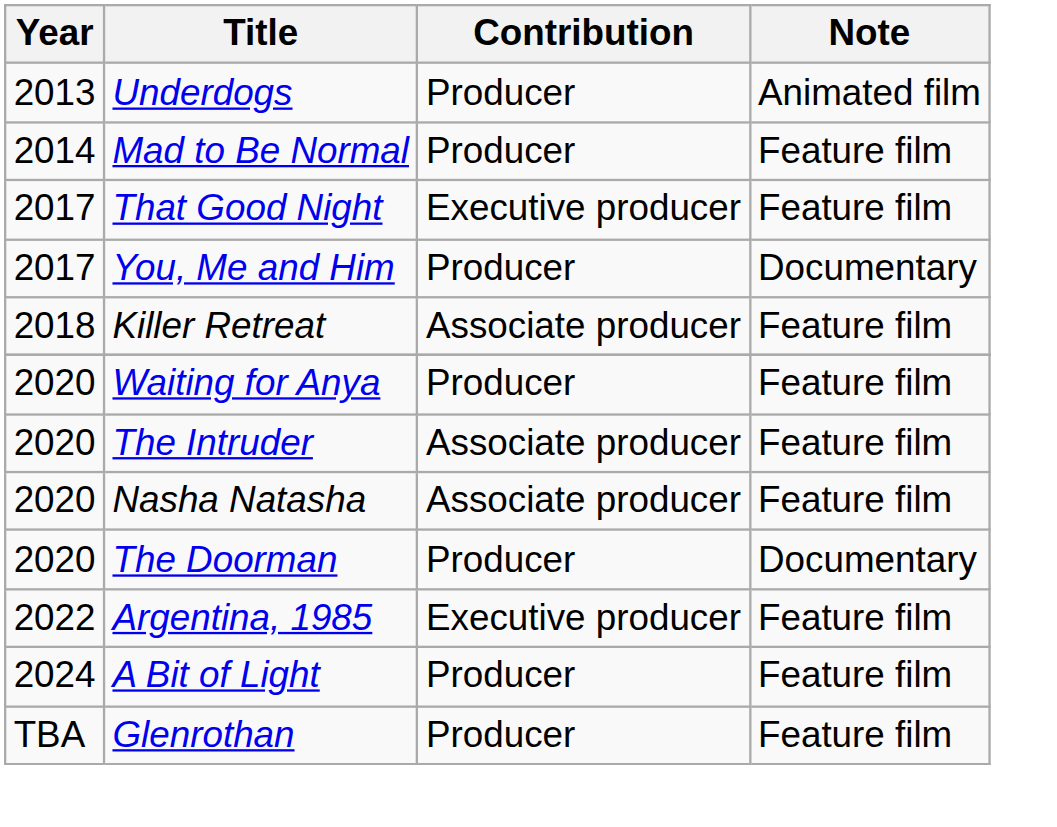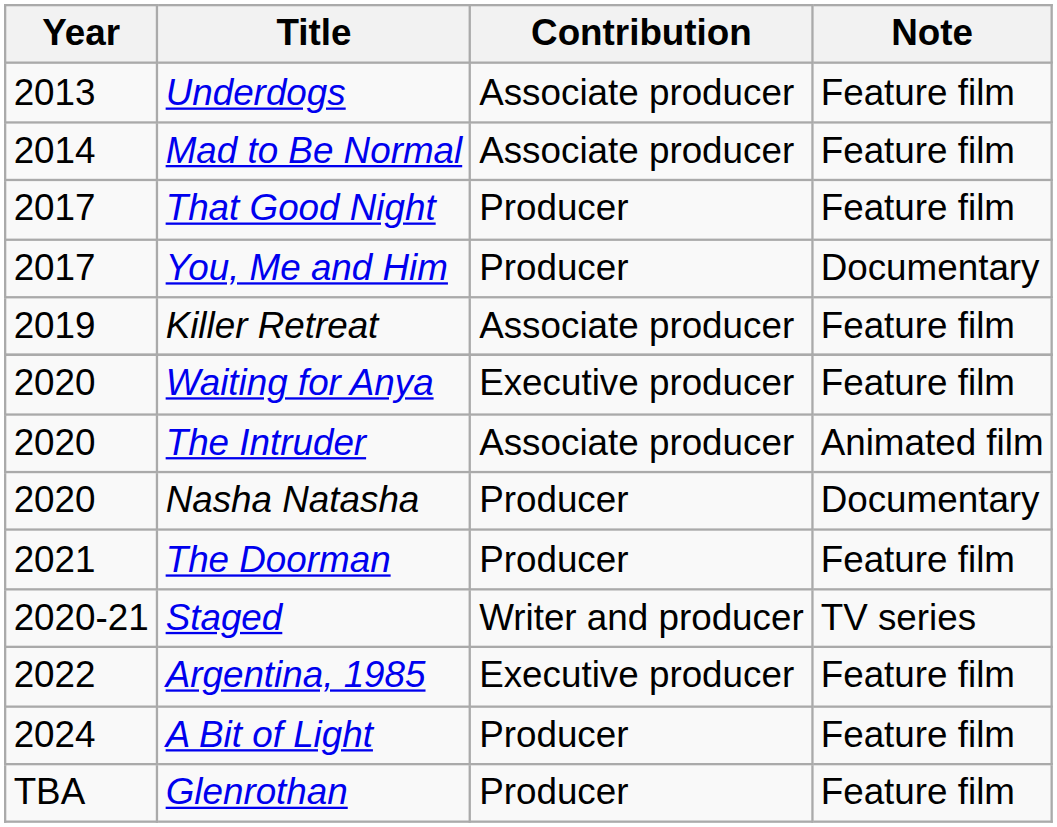 <table class="wikitable sortable">
 <tr>
 <th>Year</th>
 <th>Title</th>
 <th>Contribution</th>
 <th>Note</th>
 </tr>
 <tr>
 <td>2013</td>
 <td><em><a href='#'>Underdogs</a></em></td>
-<td>Producer</td>
-<td>Animated film</td>
+<td>Associate producer</td>
+<td>Feature film</td>
 </tr>
 <tr>
 <td>2014</td>
 <td><em><a href='#'>Mad to Be Normal</a></em></td>
-<td>Producer</td>
+<td>Associate producer</td>
 <td>Feature film</td>
 </tr>
 <tr>
 <td>2017</td>
 <td><em><a href='#'>That Good Night</a></em></td>
-<td>Executive producer</td>
+<td>Producer</td>
 <td>Feature film</td>
 </tr>
 <tr>
 <td>2017</td>
 <td><em><a href='#'>You, Me and Him</a></em></td>
 <td>Producer</td>
 <td>Documentary</td>
 </tr>
 <tr>
-<td>2018</td>
+<td>2019</td>
 <td><em>Killer Retreat</em></td>
 <td>Associate producer</td>
 <td>Feature film</td>
 </tr>
 <tr>
 </tr>
 <tr>
 <td>2020</td>
 <td><em><a href='#'>Waiting for Anya</a></em></td>
-<td>Producer</td>
+<td>Executive producer</td>
 <td>Feature film</td>
 </tr>
 <tr>
 <td>2020</td>
 <td><em><a href='#'>The Intruder</a></em></td>
 <td>Associate producer</td>
-<td>Feature film</td>
+<td>Animated film</td>
 </tr>
 <tr>
 <td>2020</td>
 <td><em>Nasha Natasha</em></td>
-<td>Associate producer</td>
+<td>Producer</td>
+<td>Documentary</td>
+</tr>
+<tr>
+<td>2021</td>
+<td><em><a href='#'>The Doorman</a></em></td>
+<td>Producer</td>
 <td>Feature film</td>
 </tr>
 <tr>
-<td>2020</td>
-<td><em><a href='#'>The Doorman</a></em></td>
-<td>Producer</td>
-<td>Documentary</td>
+<td>2020-21</td>
+<td><em><a href='#'>Staged</a></em></td>
+<td>Writer and producer</td>
+<td>TV series</td>
 </tr>
 <tr>
 <td>2022</td>
 <td><em><a href='#'>Argentina, 1985</a></em></td>
 <td>Executive producer</td>
 <td>Feature film</td>
 </tr>
 <tr>
 <td>2024</td>
 <td><em><a href='#'>A Bit of Light</a></em></td>
 <td>Producer</td>
 <td>Feature film</td>
 </tr>
 <tr>
 <td>TBA</td>
 <td><em><a href='#'>Glenrothan</a></em></td>
 <td>Producer</td>
 <td>Feature film</td>
 </tr>
 </table>
